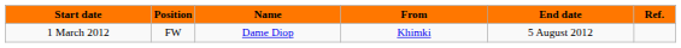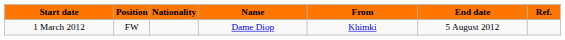 <table class="wikitable"  style="text-align:center; font-size:90%; ">
 <tr>
 <th style="background:#FF7700; color:#000000; width:200px;">Start date</th>
 <th style="background:#FF7700; color:#000000; width:50px;">Position</th>
+<th style="background:#FF7700; color:#000000; width:50px;">Nationality</th>
 <th style="background:#FF7700; color:#000000; width:200px;">Name</th>
 <th style="background:#FF7700; color:#000000; width:200px;">From</th>
 <th style="background:#FF7700; color:#000000; width:200px;">End date</th>
 <th style="background:#FF7700; color:#000000; width:50px;">Ref.</th>
 </tr>
 <tr>
 <td>1 March 2012</td>
 <td>FW</td>
+<td></td>
 <td><a href='#'>Dame Diop</a></td>
 <td><a href='#'>Khimki</a></td>
 <td>5 August 2012</td>
 <td></td>
 </tr>
 </table>
